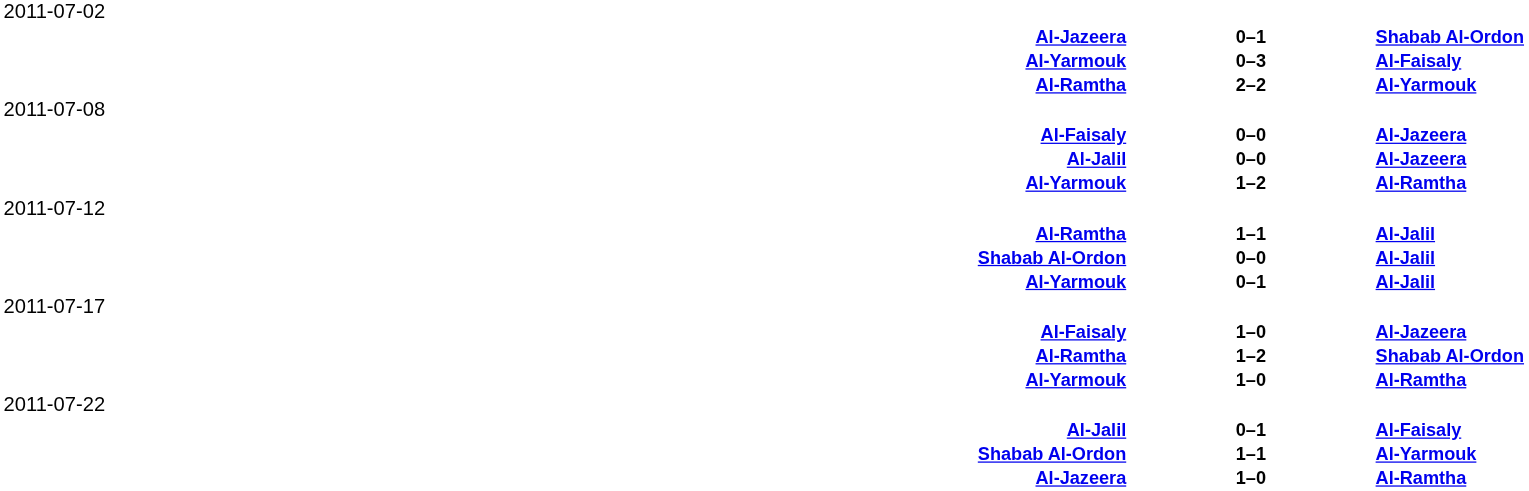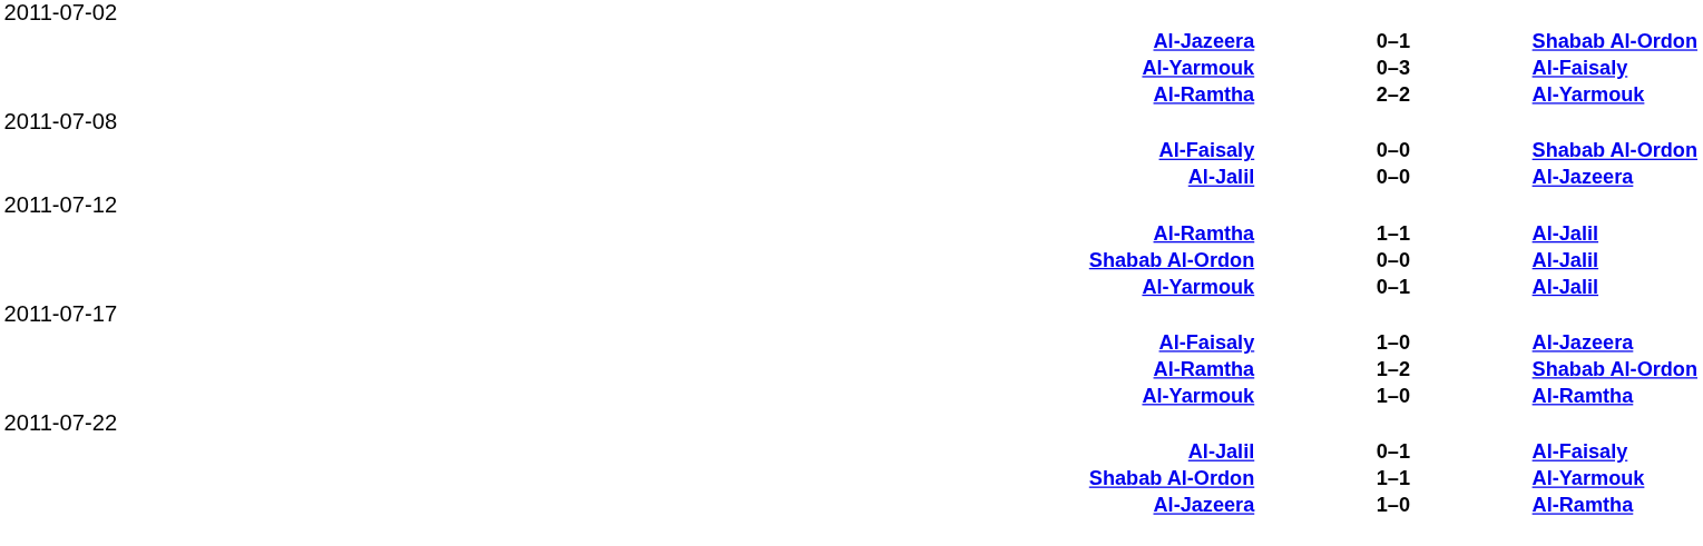 <table width=100% cellspacing=1>
 <tr>
 <th></th>
 <th></th>
 <th></th>
 </tr>
 <tr>
 <td>2011-07-02</td>
 </tr>
 <tr style=font-size:90%>
 <td align=right><strong><a href='#'>Al-Jazeera</a></strong></td>
 <td align=center><strong>0–1</strong></td>
 <td><strong><a href='#'>Shabab Al-Ordon</a></strong></td>
 </tr>
 <tr style=font-size:90%>
 <td align=right><strong><a href='#'>Al-Yarmouk</a></strong></td>
 <td align=center><strong>0–3</strong></td>
 <td><strong><a href='#'>Al-Faisaly</a></strong></td>
 </tr>
 <tr style=font-size:90%>
 <td align=right><strong><a href='#'>Al-Ramtha</a></strong></td>
 <td align=center><strong>2–2</strong></td>
 <td><strong><a href='#'>Al-Yarmouk</a></strong></td>
 </tr>
 <tr>
 <td>2011-07-08</td>
 </tr>
 <tr style=font-size:90%>
 <td align=right><strong><a href='#'>Al-Faisaly</a></strong></td>
 <td align=center><strong>0–0</strong></td>
-<td><strong><a href='#'>Al-Jazeera</a></strong></td>
+<td><strong><a href='#'>Shabab Al-Ordon</a></strong></td>
 </tr>
 <tr style=font-size:90%>
 <td align=right><strong><a href='#'>Al-Jalil</a></strong></td>
 <td align=center><strong>0–0</strong></td>
 <td><strong><a href='#'>Al-Jazeera</a></strong></td>
-</tr>
-<tr style=font-size:90%>
-<td align=right><strong><a href='#'>Al-Yarmouk</a></strong></td>
-<td align=center><strong>1–2</strong></td>
-<td><strong><a href='#'>Al-Ramtha</a></strong></td>
 </tr>
 <tr>
 <td>2011-07-12</td>
 </tr>
 <tr style=font-size:90%>
 <td align=right><strong><a href='#'>Al-Ramtha</a></strong></td>
 <td align=center><strong>1–1</strong></td>
 <td><strong><a href='#'>Al-Jalil</a></strong></td>
 </tr>
 <tr style=font-size:90%>
 <td align=right><strong><a href='#'>Shabab Al-Ordon</a></strong></td>
 <td align=center><strong>0–0</strong></td>
 <td><strong><a href='#'>Al-Jalil</a></strong></td>
 </tr>
 <tr style=font-size:90%>
 <td align=right><strong><a href='#'>Al-Yarmouk</a></strong></td>
 <td align=center><strong>0–1</strong></td>
 <td><strong><a href='#'>Al-Jalil</a></strong></td>
 </tr>
 <tr>
 <td>2011-07-17</td>
 </tr>
 <tr style=font-size:90%>
 <td align=right><strong><a href='#'>Al-Faisaly</a></strong></td>
 <td align=center><strong>1–0</strong></td>
 <td><strong><a href='#'>Al-Jazeera</a></strong></td>
 </tr>
 <tr style=font-size:90%>
 <td align=right><strong><a href='#'>Al-Ramtha</a></strong></td>
 <td align=center><strong>1–2</strong></td>
 <td><strong><a href='#'>Shabab Al-Ordon</a></strong></td>
 </tr>
 <tr style=font-size:90%>
 <td align=right><strong><a href='#'>Al-Yarmouk</a></strong></td>
 <td align=center><strong>1–0</strong></td>
 <td><strong><a href='#'>Al-Ramtha</a></strong></td>
 </tr>
 <tr>
 <td>2011-07-22</td>
 </tr>
 <tr style=font-size:90%>
 <td align=right><strong><a href='#'>Al-Jalil</a></strong></td>
 <td align=center><strong>0–1</strong></td>
 <td><strong><a href='#'>Al-Faisaly</a></strong></td>
 </tr>
 <tr style=font-size:90%>
 <td align=right><strong><a href='#'>Shabab Al-Ordon</a></strong></td>
 <td align=center><strong>1–1</strong></td>
 <td><strong><a href='#'>Al-Yarmouk</a></strong></td>
 </tr>
 <tr style=font-size:90%>
 <td align=right><strong><a href='#'>Al-Jazeera</a></strong></td>
 <td align=center><strong>1–0</strong></td>
 <td><strong><a href='#'>Al-Ramtha</a></strong></td>
 </tr>
 <tr>
 </tr>
 </table>
